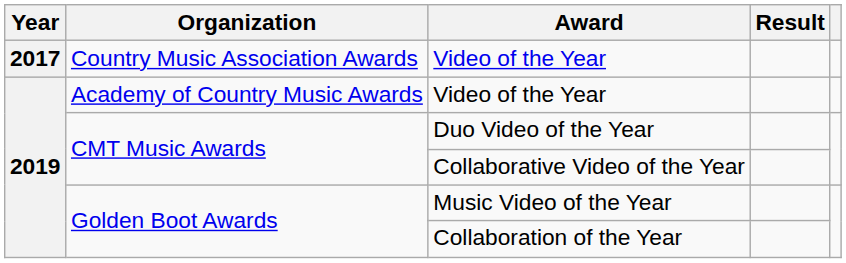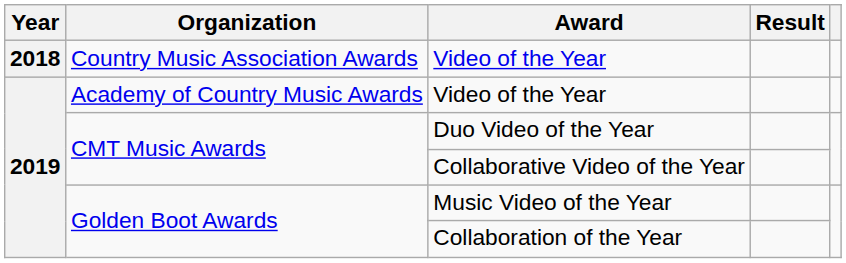 <table class="wikitable plainrowheaders">
 <tr>
 <th>Year</th>
 <th>Organization</th>
 <th>Award</th>
 <th>Result</th>
 <th></th>
 </tr>
 <tr>
-<th scope="row">2017</th>
+<th scope="row">2018</th>
 <td><a href='#'>Country Music Association Awards</a></td>
 <td><a href='#'>Video of the Year</a></td>
 <td></td>
 <td style="text-align:center;"></td>
 </tr>
 <tr>
 <th scope="row" rowspan="5">2019</th>
 <td><a href='#'>Academy of Country Music Awards</a></td>
 <td>Video of the Year</td>
 <td></td>
 <td style="text-align:center;"></td>
 </tr>
 <tr>
 <td rowspan="2"><a href='#'>CMT Music Awards</a></td>
 <td>Duo Video of the Year</td>
 <td></td>
 <td rowspan="2" style="text-align:center;"></td>
 </tr>
 <tr>
 <td>Collaborative Video of the Year</td>
 <td></td>
 </tr>
 <tr>
 <td rowspan="2"><a href='#'>Golden Boot Awards</a></td>
 <td>Music Video of the Year</td>
 <td></td>
 <td rowspan="2" style="text-align:center;"></td>
 </tr>
 <tr>
 <td>Collaboration of the Year</td>
 <td></td>
 </tr>
 </table>
